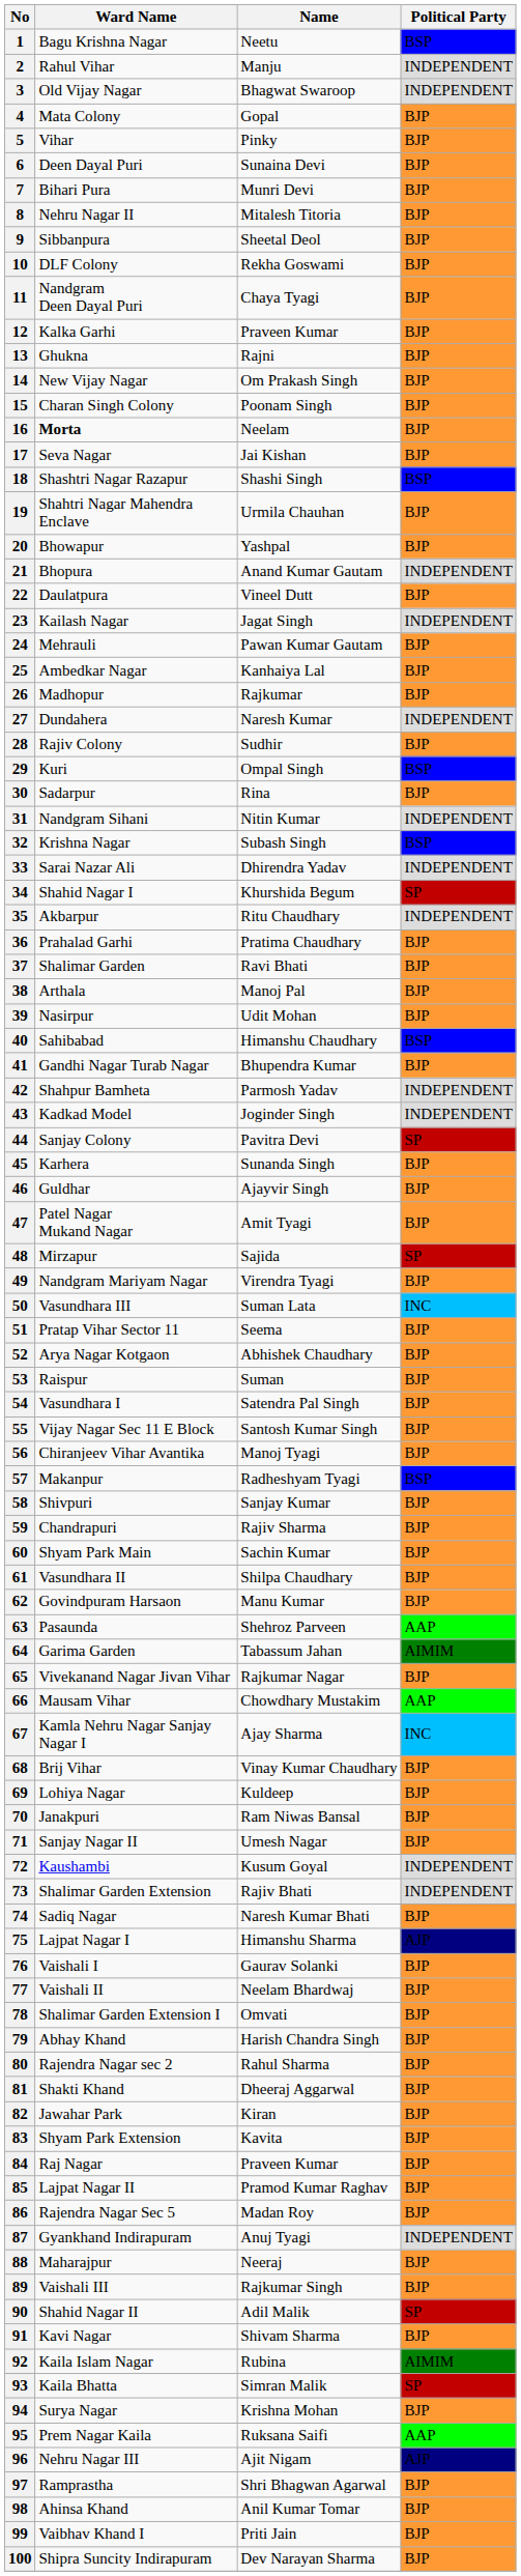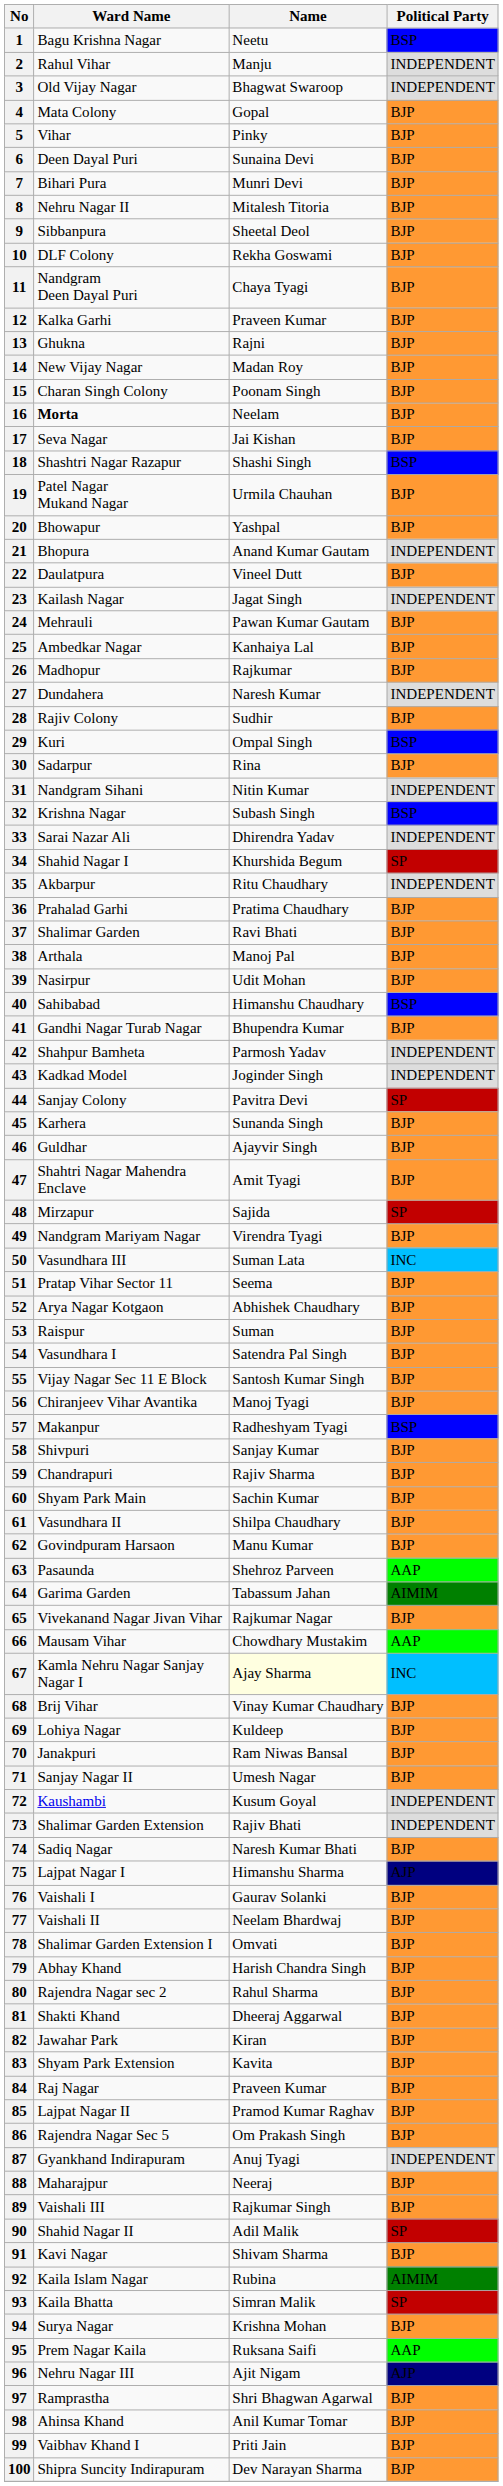 <table class="wikitable sortable">
 <tr>
 <th>No</th>
 <th style="width:200px">Ward Name</th>
 <th>Name</th>
 <th>Political Party</th>
 </tr>
 <tr>
 <th>1</th>
 <td>Bagu Krishna Nagar</td>
 <td>Neetu</td>
 <td bgcolor=#0000FF>BSP</td>
 </tr>
 <tr>
 <th>2</th>
 <td>Rahul Vihar</td>
 <td>Manju</td>
 <td bgcolor=#DDDDDD>INDEPENDENT</td>
 </tr>
 <tr>
 <th>3</th>
 <td>Old Vijay Nagar</td>
 <td>Bhagwat Swaroop</td>
 <td bgcolor=#DDDDDD>INDEPENDENT</td>
 </tr>
 <tr>
 <th>4</th>
 <td>Mata Colony</td>
 <td>Gopal</td>
 <td bgcolor=#FF9933>BJP</td>
 </tr>
 <tr>
 <th>5</th>
 <td>Vihar</td>
 <td>Pinky</td>
 <td bgcolor=#FF9933>BJP</td>
 </tr>
 <tr>
 <th>6</th>
 <td>Deen Dayal Puri</td>
 <td>Sunaina Devi</td>
 <td bgcolor=#FF9933>BJP</td>
 </tr>
 <tr>
 <th>7</th>
 <td>Bihari Pura</td>
 <td>Munri Devi</td>
 <td bgcolor=#FF9933>BJP</td>
 </tr>
 <tr>
 <th>8</th>
 <td>Nehru Nagar II</td>
 <td>Mitalesh Titoria</td>
 <td bgcolor=#FF9933>BJP</td>
 </tr>
 <tr>
 <th>9</th>
 <td>Sibbanpura</td>
 <td>Sheetal Deol</td>
 <td bgcolor=#FF9933>BJP</td>
 </tr>
 <tr>
 <th>10</th>
 <td>DLF Colony</td>
 <td>Rekha Goswami</td>
 <td bgcolor=#FF9933>BJP</td>
 </tr>
 <tr>
 <th>11</th>
 <td Nand Gram Deen Dayal Puri>Nandgram<br>Deen Dayal Puri</td>
 <td>Chaya Tyagi</td>
 <td bgcolor=#FF9933>BJP</td>
 </tr>
 <tr>
 <th>12</th>
 <td>Kalka Garhi</td>
 <td>Praveen Kumar</td>
 <td bgcolor=#FF9933>BJP</td>
 </tr>
 <tr>
 <th>13</th>
 <td>Ghukna</td>
 <td>Rajni</td>
 <td bgcolor=#FF9933>BJP</td>
 </tr>
 <tr>
 <th>14</th>
 <td>New Vijay Nagar</td>
-<td>Om Prakash Singh</td>
+<td>Madan Roy</td>
 <td bgcolor=#FF9933>BJP</td>
 </tr>
 <tr>
 <th>15</th>
 <td>Charan Singh Colony</td>
 <td>Poonam Singh</td>
 <td bgcolor=#FF9933>BJP</td>
 </tr>
 <tr>
 <th>16</th>
 <td><strong>Morta</strong></td>
 <td>Neelam</td>
 <td bgcolor=#FF9933>BJP</td>
 </tr>
 <tr>
 <th>17</th>
 <td>Seva Nagar</td>
 <td>Jai Kishan</td>
 <td bgcolor=#FF9933>BJP</td>
 </tr>
 <tr>
 <th>18</th>
 <td>Shashtri Nagar Razapur</td>
 <td>Shashi Singh</td>
 <td bgcolor=#0000FF>BSP</td>
 </tr>
 <tr>
 <th>19</th>
-<td>Shahtri Nagar Mahendra Enclave</td>
+<td Patel Nagar Mukand Nagar>Patel Nagar<br>Mukand Nagar</td>
 <td>Urmila Chauhan</td>
 <td bgcolor=#FF9933>BJP</td>
 </tr>
 <tr>
 <th>20</th>
 <td>Bhowapur</td>
 <td>Yashpal</td>
 <td bgcolor=#FF9933>BJP</td>
 </tr>
 <tr>
 <th>21</th>
 <td>Bhopura</td>
 <td>Anand Kumar Gautam</td>
 <td bgcolor=#DDDDDD>INDEPENDENT</td>
 </tr>
 <tr>
 <th>22</th>
 <td>Daulatpura</td>
 <td>Vineel Dutt</td>
 <td bgcolor=#FF9933>BJP</td>
 </tr>
 <tr>
 <th>23</th>
 <td>Kailash Nagar</td>
 <td>Jagat Singh</td>
 <td bgcolor=#DDDDDD>INDEPENDENT</td>
 </tr>
 <tr>
 <th>24</th>
 <td>Mehrauli</td>
 <td>Pawan Kumar Gautam</td>
 <td bgcolor=#FF9933>BJP</td>
 </tr>
 <tr>
 <th>25</th>
 <td>Ambedkar Nagar</td>
 <td>Kanhaiya Lal</td>
 <td bgcolor=#FF9933>BJP</td>
 </tr>
 <tr>
 <th>26</th>
 <td>Madhopur</td>
 <td>Rajkumar</td>
 <td bgcolor=#FF9933>BJP</td>
 </tr>
 <tr>
 <th>27</th>
 <td>Dundahera</td>
 <td>Naresh Kumar</td>
 <td bgcolor=#DDDDDD>INDEPENDENT</td>
 </tr>
 <tr>
 <th>28</th>
 <td>Rajiv Colony</td>
 <td>Sudhir</td>
 <td bgcolor=#FF9933>BJP</td>
 </tr>
 <tr>
 <th>29</th>
 <td>Kuri</td>
 <td>Ompal Singh</td>
 <td bgcolor=#0000FF>BSP</td>
 </tr>
 <tr>
 <th>30</th>
 <td>Sadarpur</td>
 <td>Rina</td>
 <td bgcolor=#FF9933>BJP</td>
 </tr>
 <tr>
 <th>31</th>
 <td>Nandgram Sihani</td>
 <td>Nitin Kumar</td>
 <td bgcolor=#DDDDDD>INDEPENDENT</td>
 </tr>
 <tr>
 <th>32</th>
 <td>Krishna Nagar</td>
 <td>Subash Singh</td>
 <td bgcolor=#0000FF>BSP</td>
 </tr>
 <tr>
 <th>33</th>
 <td>Sarai Nazar Ali</td>
 <td>Dhirendra Yadav</td>
 <td bgcolor=#DDDDDD>INDEPENDENT</td>
 </tr>
 <tr>
 <th>34</th>
 <td>Shahid Nagar I</td>
 <td>Khurshida Begum</td>
 <td bgcolor=#C20000>SP</td>
 </tr>
 <tr>
 <th>35</th>
 <td>Akbarpur</td>
 <td>Ritu Chaudhary</td>
 <td bgcolor=#DDDDDD>INDEPENDENT</td>
 </tr>
 <tr>
 <th>36</th>
 <td>Prahalad Garhi</td>
 <td>Pratima Chaudhary</td>
 <td bgcolor=#FF9933>BJP</td>
 </tr>
 <tr>
 <th>37</th>
 <td>Shalimar Garden</td>
 <td>Ravi Bhati</td>
 <td bgcolor=#FF9933>BJP</td>
 </tr>
 <tr>
 <th>38</th>
 <td>Arthala</td>
 <td>Manoj Pal</td>
 <td bgcolor=#FF9933>BJP</td>
 </tr>
 <tr>
 <th>39</th>
 <td>Nasirpur</td>
 <td>Udit Mohan</td>
 <td bgcolor=#FF9933>BJP</td>
 </tr>
 <tr>
 <th>40</th>
 <td>Sahibabad</td>
 <td>Himanshu Chaudhary</td>
 <td bgcolor=#0000FF>BSP</td>
 </tr>
 <tr>
 <th>41</th>
 <td>Gandhi Nagar Turab Nagar</td>
 <td>Bhupendra Kumar</td>
 <td bgcolor=#FF9933>BJP</td>
 </tr>
 <tr>
 <th>42</th>
 <td>Shahpur Bamheta</td>
 <td>Parmosh Yadav</td>
 <td bgcolor=#DDDDDD>INDEPENDENT</td>
 </tr>
 <tr>
 <th>43</th>
 <td>Kadkad Model</td>
 <td>Joginder Singh</td>
 <td bgcolor=#DDDDDD>INDEPENDENT</td>
 </tr>
 <tr>
 <th>44</th>
 <td>Sanjay Colony</td>
 <td>Pavitra Devi</td>
 <td bgcolor=#C20000>SP</td>
 </tr>
 <tr>
 <th>45</th>
 <td>Karhera</td>
 <td>Sunanda Singh</td>
 <td bgcolor=#FF9933>BJP</td>
 </tr>
 <tr>
 <th>46</th>
 <td>Guldhar</td>
 <td>Ajayvir Singh</td>
 <td bgcolor=#FF9933>BJP</td>
 </tr>
 <tr>
 <th>47</th>
-<td Patel Nagar Mukand Nagar>Patel Nagar<br>Mukand Nagar</td>
+<td>Shahtri Nagar Mahendra Enclave</td>
 <td>Amit Tyagi</td>
 <td bgcolor=#FF9933>BJP</td>
 </tr>
 <tr>
 <th>48</th>
 <td>Mirzapur</td>
 <td>Sajida</td>
 <td bgcolor=#C20000>SP</td>
 </tr>
 <tr>
 <th>49</th>
 <td>Nandgram Mariyam Nagar</td>
 <td>Virendra Tyagi</td>
 <td bgcolor=#FF9933>BJP</td>
 </tr>
 <tr>
 <th>50</th>
 <td>Vasundhara III</td>
 <td>Suman Lata</td>
 <td bgcolor=#00BFFF>INC</td>
 </tr>
 <tr>
 <th>51</th>
 <td>Pratap Vihar Sector 11</td>
 <td>Seema</td>
 <td bgcolor=#FF9933>BJP</td>
 </tr>
 <tr>
 <th>52</th>
 <td>Arya Nagar Kotgaon</td>
 <td>Abhishek Chaudhary</td>
 <td bgcolor=#FF9933>BJP</td>
 </tr>
 <tr>
 <th>53</th>
 <td>Raispur</td>
 <td>Suman</td>
 <td bgcolor=#FF9933>BJP</td>
 </tr>
 <tr>
 <th>54</th>
 <td>Vasundhara I</td>
 <td>Satendra Pal Singh</td>
 <td bgcolor=#FF9933>BJP</td>
 </tr>
 <tr>
 <th>55</th>
 <td>Vijay Nagar Sec 11 E Block</td>
 <td>Santosh Kumar Singh</td>
 <td bgcolor=#FF9933>BJP</td>
 </tr>
 <tr>
 <th>56</th>
 <td>Chiranjeev Vihar Avantika</td>
 <td>Manoj Tyagi</td>
 <td bgcolor=#FF9933>BJP</td>
 </tr>
 <tr>
 <th>57</th>
 <td>Makanpur</td>
 <td>Radheshyam Tyagi</td>
 <td bgcolor=#0000FF>BSP</td>
 </tr>
 <tr>
 <th>58</th>
 <td>Shivpuri</td>
 <td>Sanjay Kumar</td>
 <td bgcolor=#FF9933>BJP</td>
 </tr>
 <tr>
 <th>59</th>
 <td>Chandrapuri</td>
 <td>Rajiv Sharma</td>
 <td bgcolor=#FF9933>BJP</td>
 </tr>
 <tr>
 <th>60</th>
 <td>Shyam Park Main</td>
 <td>Sachin Kumar</td>
 <td bgcolor=#FF9933>BJP</td>
 </tr>
 <tr>
 <th>61</th>
 <td>Vasundhara II</td>
 <td>Shilpa Chaudhary</td>
 <td bgcolor=#FF9933>BJP</td>
 </tr>
 <tr>
 <th>62</th>
 <td>Govindpuram Harsaon</td>
 <td>Manu Kumar</td>
 <td bgcolor=#FF9933>BJP</td>
 </tr>
 <tr>
 <th>63</th>
 <td>Pasaunda</td>
 <td>Shehroz Parveen</td>
 <td bgcolor=#00FF00>AAP</td>
 </tr>
 <tr>
 <th>64</th>
 <td>Garima Garden</td>
 <td>Tabassum Jahan</td>
 <td bgcolor=#008000>AIMIM</td>
 </tr>
 <tr>
 <th>65</th>
 <td>Vivekanand Nagar Jivan Vihar</td>
 <td>Rajkumar Nagar</td>
 <td bgcolor=#FF9933>BJP</td>
 </tr>
 <tr>
 <th>66</th>
 <td>Mausam Vihar</td>
 <td>Chowdhary Mustakim</td>
 <td bgcolor=#00FF00>AAP</td>
 </tr>
 <tr>
 <th>67</th>
 <td>Kamla Nehru Nagar Sanjay Nagar I</td>
-<td>Ajay Sharma</td>
+<td style="background: lightyellow;">Ajay Sharma</td>
 <td bgcolor=#00BFFF>INC</td>
 </tr>
 <tr>
 <th>68</th>
 <td>Brij Vihar</td>
 <td>Vinay Kumar Chaudhary</td>
 <td bgcolor=#FF9933>BJP</td>
 </tr>
 <tr>
 <th>69</th>
 <td>Lohiya Nagar</td>
 <td>Kuldeep</td>
 <td bgcolor=#FF9933>BJP</td>
 </tr>
 <tr>
 <th>70</th>
 <td>Janakpuri</td>
 <td>Ram Niwas Bansal</td>
 <td bgcolor=#FF9933>BJP</td>
 </tr>
 <tr>
 <th>71</th>
 <td>Sanjay Nagar II</td>
 <td>Umesh Nagar</td>
 <td bgcolor=#FF9933>BJP</td>
 </tr>
 <tr>
 <th>72</th>
 <td><a href='#'>Kaushambi</a></td>
 <td>Kusum Goyal</td>
 <td bgcolor=#DDDDDD>INDEPENDENT</td>
 </tr>
 <tr>
 <th>73</th>
 <td>Shalimar Garden Extension</td>
 <td>Rajiv Bhati</td>
 <td bgcolor=#DDDDDD>INDEPENDENT</td>
 </tr>
 <tr>
 <th>74</th>
 <td>Sadiq Nagar</td>
 <td>Naresh Kumar Bhati</td>
 <td bgcolor=#FF9933>BJP</td>
 </tr>
 <tr>
 <th>75</th>
 <td>Lajpat Nagar I</td>
 <td>Himanshu Sharma</td>
 <td bgcolor=#000080>AJP</td>
 </tr>
 <tr>
 <th>76</th>
 <td>Vaishali I</td>
 <td>Gaurav Solanki</td>
 <td bgcolor=#FF9933>BJP</td>
 </tr>
 <tr>
 <th>77</th>
 <td>Vaishali II</td>
 <td>Neelam Bhardwaj</td>
 <td bgcolor=#FF9933>BJP</td>
 </tr>
 <tr>
 <th>78</th>
 <td>Shalimar Garden Extension I</td>
 <td>Omvati</td>
 <td bgcolor=#FF9933>BJP</td>
 </tr>
 <tr>
 <th>79</th>
 <td>Abhay Khand</td>
 <td>Harish Chandra Singh</td>
 <td bgcolor=#FF9933>BJP</td>
 </tr>
 <tr>
 <th>80</th>
 <td>Rajendra Nagar sec 2</td>
 <td>Rahul Sharma</td>
 <td bgcolor=#FF9933>BJP</td>
 </tr>
 <tr>
 <th>81</th>
 <td>Shakti Khand</td>
 <td>Dheeraj Aggarwal</td>
 <td bgcolor=#FF9933>BJP</td>
 </tr>
 <tr>
 <th>82</th>
 <td>Jawahar Park</td>
 <td>Kiran</td>
 <td bgcolor=#FF9933>BJP</td>
 </tr>
 <tr>
 <th>83</th>
 <td>Shyam Park Extension</td>
 <td>Kavita</td>
 <td bgcolor=#FF9933>BJP</td>
 </tr>
 <tr>
 <th>84</th>
 <td>Raj Nagar</td>
 <td>Praveen Kumar</td>
 <td bgcolor=#FF9933>BJP</td>
 </tr>
 <tr>
 <th>85</th>
 <td>Lajpat Nagar II</td>
 <td>Pramod Kumar Raghav</td>
 <td bgcolor=#FF9933>BJP</td>
 </tr>
 <tr>
 <th>86</th>
 <td>Rajendra Nagar Sec 5</td>
-<td>Madan Roy</td>
+<td>Om Prakash Singh</td>
 <td bgcolor=#FF9933>BJP</td>
 </tr>
 <tr>
 <th>87</th>
 <td>Gyankhand Indirapuram</td>
 <td>Anuj Tyagi</td>
 <td bgcolor=#DDDDDD>INDEPENDENT</td>
 </tr>
 <tr>
 <th>88</th>
 <td>Maharajpur</td>
 <td>Neeraj</td>
 <td bgcolor=#FF9933>BJP</td>
 </tr>
 <tr>
 <th>89</th>
 <td>Vaishali III</td>
 <td>Rajkumar Singh</td>
 <td bgcolor=#FF9933>BJP</td>
 </tr>
 <tr>
 <th>90</th>
 <td>Shahid Nagar II</td>
 <td>Adil Malik</td>
 <td bgcolor=#C20000>SP</td>
 </tr>
 <tr>
 <th>91</th>
 <td>Kavi Nagar</td>
 <td>Shivam Sharma</td>
 <td bgcolor=#FF9933>BJP</td>
 </tr>
 <tr>
 <th>92</th>
 <td>Kaila Islam Nagar</td>
 <td>Rubina</td>
 <td bgcolor=#008000>AIMIM</td>
 </tr>
 <tr>
 <th>93</th>
 <td>Kaila Bhatta</td>
 <td>Simran Malik</td>
 <td bgcolor=#C20000>SP</td>
 </tr>
 <tr>
 <th>94</th>
 <td>Surya Nagar</td>
 <td>Krishna Mohan</td>
 <td bgcolor=#FF9933>BJP</td>
 </tr>
 <tr>
 <th>95</th>
 <td>Prem Nagar Kaila</td>
 <td>Ruksana Saifi</td>
 <td bgcolor=#00FF00>AAP</td>
 </tr>
 <tr>
 <th>96</th>
 <td>Nehru Nagar III</td>
 <td>Ajit Nigam</td>
 <td bgcolor=#000080>AJP</td>
 </tr>
 <tr>
 <th>97</th>
 <td>Ramprastha</td>
 <td>Shri Bhagwan Agarwal</td>
 <td bgcolor=#FF9933>BJP</td>
 </tr>
 <tr>
 <th>98</th>
 <td>Ahinsa Khand</td>
 <td>Anil Kumar Tomar</td>
 <td bgcolor=#FF9933>BJP</td>
 </tr>
 <tr>
 <th>99</th>
 <td>Vaibhav Khand I</td>
 <td>Priti Jain</td>
 <td bgcolor=#FF9933>BJP</td>
 </tr>
 <tr>
 <th>100</th>
 <td>Shipra Suncity Indirapuram</td>
 <td>Dev Narayan Sharma</td>
 <td bgcolor=#FF9933>BJP</td>
 </tr>
 <tr>
 </tr>
 </table>
